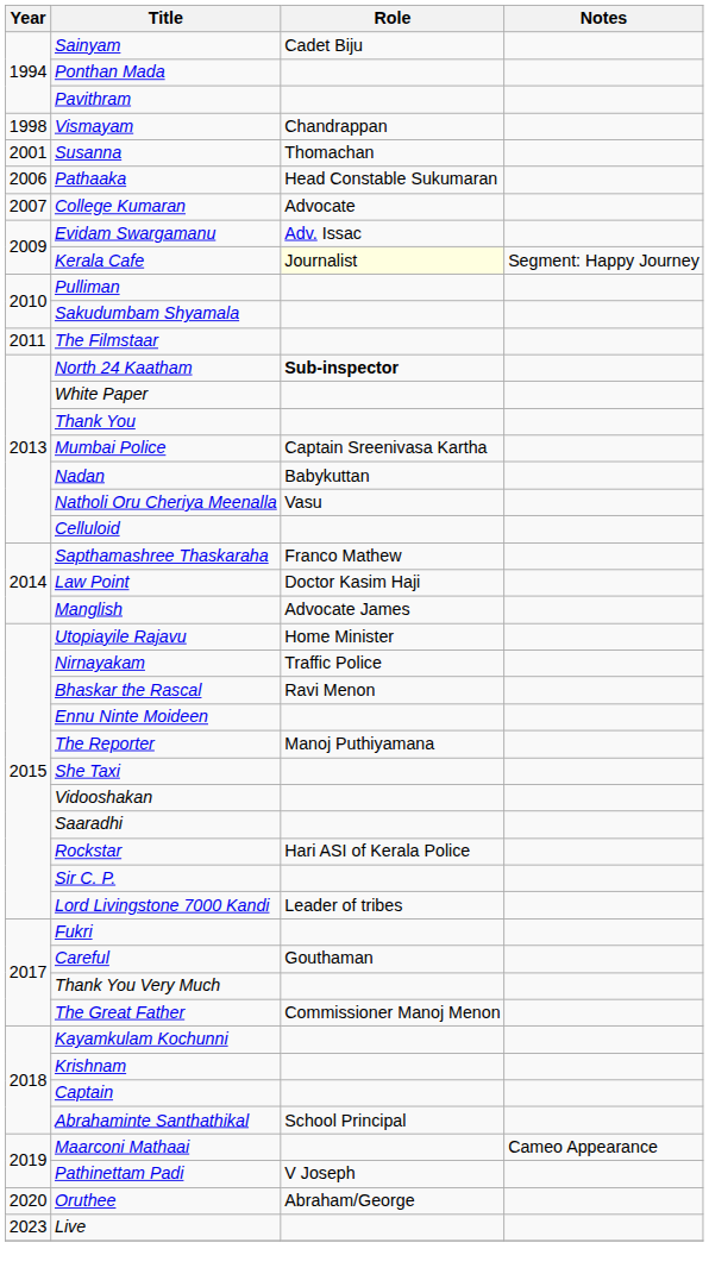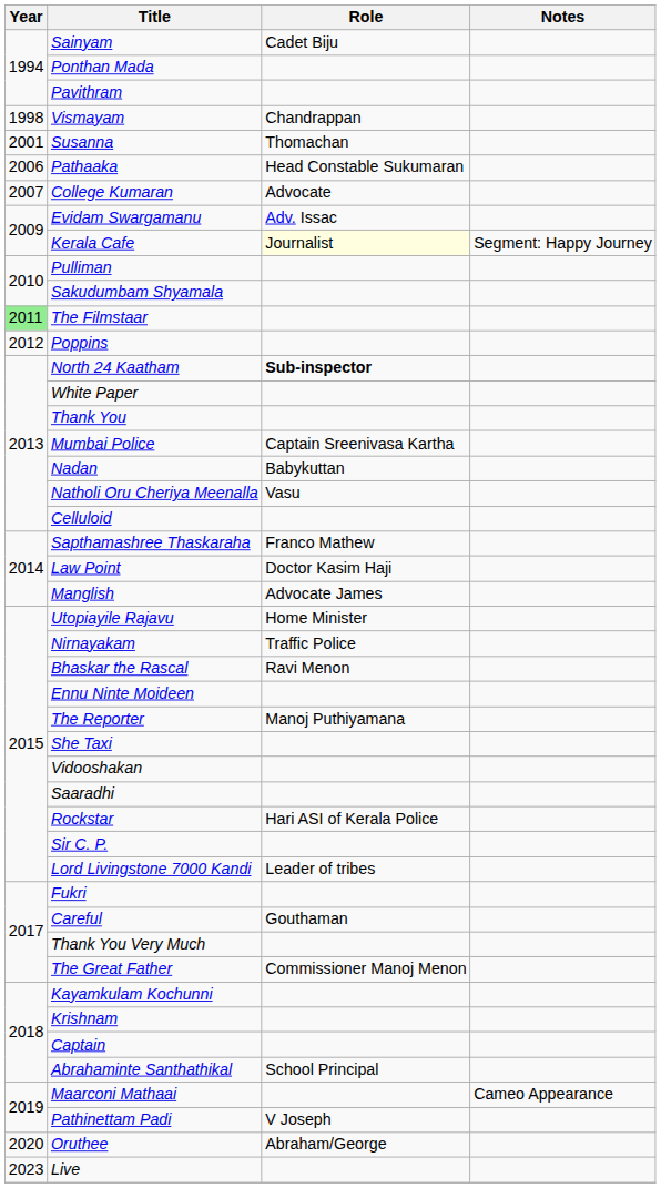 <table class="wikitable sortable">
 <tr>
 <th>Year</th>
 <th>Title</th>
 <th>Role</th>
 <th class="unsortable">Notes</th>
 </tr>
 <tr>
 <td rowspan=3>1994</td>
 <td><em><a href='#'>Sainyam</a></em></td>
 <td>Cadet Biju</td>
 <td></td>
 </tr>
 <tr>
 <td><em><a href='#'>Ponthan Mada</a></em></td>
 <td></td>
 <td></td>
 </tr>
 <tr>
 <td><em><a href='#'>Pavithram</a></em></td>
 <td></td>
 <td></td>
 </tr>
 <tr>
 <td>1998</td>
 <td><em><a href='#'>Vismayam</a></em></td>
 <td>Chandrappan</td>
 <td></td>
 </tr>
 <tr>
 <td>2001</td>
 <td><em><a href='#'>Susanna</a></em></td>
 <td>Thomachan</td>
 <td></td>
 </tr>
 <tr>
 <td>2006</td>
 <td><em><a href='#'>Pathaaka</a></em></td>
 <td>Head Constable Sukumaran</td>
 <td></td>
 </tr>
 <tr>
 <td>2007</td>
 <td><em><a href='#'>College Kumaran</a></em></td>
 <td>Advocate</td>
 <td></td>
 </tr>
 <tr>
 <td rowspan=2>2009</td>
 <td><em><a href='#'>Evidam Swargamanu</a></em></td>
 <td><a href='#'>Adv.</a> Issac</td>
 <td></td>
 </tr>
 <tr>
 <td><em><a href='#'>Kerala Cafe</a></em></td>
 <td style="background: lightyellow;">Journalist</td>
 <td>Segment: Happy Journey</td>
 </tr>
 <tr>
 <td rowspan=2>2010</td>
 <td><em><a href='#'>Pulliman</a></em></td>
 <td></td>
 <td></td>
 </tr>
 <tr>
 <td><em><a href='#'>Sakudumbam Shyamala</a></em></td>
 <td></td>
 <td></td>
 </tr>
 <tr>
-<td>2011</td>
+<td style="background: lightgreen;">2011</td>
 <td><em><a href='#'>The Filmstaar</a></em></td>
+<td></td>
+<td></td>
+</tr>
+<tr>
+<td>2012</td>
+<td><em><a href='#'>Poppins</a></em></td>
 <td></td>
 <td></td>
 </tr>
 <tr>
 <td rowspan=7>2013</td>
 <td><em><a href='#'>North 24 Kaatham</a></em></td>
 <td><strong>Sub-inspector</strong></td>
 <td></td>
 </tr>
 <tr>
 <td><em>White Paper</em></td>
 <td></td>
 <td></td>
 </tr>
 <tr>
 <td><em><a href='#'>Thank You</a></em></td>
 <td></td>
 <td></td>
 </tr>
 <tr>
 <td><em><a href='#'>Mumbai Police</a></em></td>
 <td>Captain Sreenivasa Kartha</td>
 <td></td>
 </tr>
 <tr>
 <td><em><a href='#'>Nadan</a></em></td>
 <td>Babykuttan</td>
 <td></td>
 </tr>
 <tr>
 <td><em><a href='#'>Natholi Oru Cheriya Meenalla</a></em></td>
 <td>Vasu</td>
 <td></td>
 </tr>
 <tr>
 <td><em><a href='#'>Celluloid</a></em></td>
 <td></td>
 <td></td>
 </tr>
 <tr>
 <td rowspan=3>2014</td>
 <td><em><a href='#'>Sapthamashree Thaskaraha</a></em></td>
 <td>Franco Mathew</td>
 <td></td>
 </tr>
 <tr>
 <td><em><a href='#'>Law Point</a></em></td>
 <td>Doctor Kasim Haji</td>
 <td></td>
 </tr>
 <tr>
 <td><em><a href='#'>Manglish</a></em></td>
 <td>Advocate James</td>
 <td></td>
 </tr>
 <tr>
 <td rowspan=11>2015</td>
 <td><em><a href='#'>Utopiayile Rajavu</a></em></td>
 <td>Home Minister</td>
 <td></td>
 </tr>
 <tr>
 <td><em><a href='#'>Nirnayakam</a></em></td>
 <td>Traffic Police</td>
 <td></td>
 </tr>
 <tr>
 <td><em><a href='#'>Bhaskar the Rascal</a></em></td>
 <td>Ravi Menon</td>
 <td></td>
 </tr>
 <tr>
 <td><em><a href='#'>Ennu Ninte Moideen</a></em></td>
 <td></td>
 <td></td>
 </tr>
 <tr>
 <td><em><a href='#'>The Reporter</a></em></td>
 <td>Manoj Puthiyamana</td>
 <td></td>
 </tr>
 <tr>
 <td><em><a href='#'>She Taxi</a></em></td>
 <td></td>
 <td></td>
 </tr>
 <tr>
 <td><em>Vidooshakan</em></td>
 <td></td>
 <td></td>
 </tr>
 <tr>
 <td><em>Saaradhi</em></td>
 <td></td>
 <td></td>
 </tr>
 <tr>
 <td><em><a href='#'>Rockstar</a></em></td>
 <td>Hari ASI of Kerala Police</td>
 <td></td>
 </tr>
 <tr>
 <td><em><a href='#'>Sir C. P.</a></em></td>
 <td></td>
 <td></td>
 </tr>
 <tr>
 <td><em><a href='#'>Lord Livingstone 7000 Kandi</a></em></td>
 <td>Leader of tribes</td>
 <td></td>
 </tr>
 <tr>
 <td rowspan=4>2017</td>
 <td><em><a href='#'>Fukri</a></em></td>
 <td></td>
 <td></td>
 </tr>
 <tr>
 <td><em><a href='#'>Careful</a></em></td>
 <td>Gouthaman</td>
 <td></td>
 </tr>
 <tr>
 <td><em>Thank You Very Much</em></td>
 <td></td>
 <td></td>
 </tr>
 <tr>
 <td><em><a href='#'>The Great Father</a></em></td>
 <td>Commissioner Manoj Menon</td>
 <td></td>
 </tr>
 <tr>
 <td rowspan=4>2018</td>
 <td><em><a href='#'>Kayamkulam Kochunni</a></em></td>
 <td></td>
 <td></td>
 </tr>
 <tr>
 <td><em><a href='#'>Krishnam</a></em></td>
 <td></td>
 <td></td>
 </tr>
 <tr>
 <td><em><a href='#'>Captain</a></em></td>
 <td></td>
 <td></td>
 </tr>
 <tr>
 <td><em><a href='#'>Abrahaminte Santhathikal</a></em></td>
 <td>School Principal</td>
 <td></td>
 </tr>
 <tr>
 <td rowspan=2>2019</td>
 <td><em><a href='#'>Maarconi Mathaai</a></em></td>
 <td></td>
 <td>Cameo Appearance</td>
 </tr>
 <tr>
 <td><em><a href='#'>Pathinettam Padi</a></em></td>
 <td>V Joseph</td>
 <td></td>
 </tr>
 <tr>
 <td>2020</td>
 <td><em><a href='#'>Oruthee</a></em></td>
 <td>Abraham/George</td>
 <td></td>
 </tr>
 <tr>
 <td>2023</td>
 <td><em>Live</em></td>
 <td></td>
 <td></td>
 </tr>
 <tr>
 </tr>
 </table>
